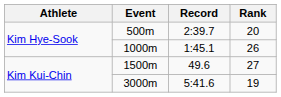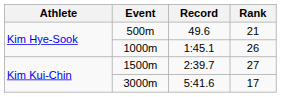 <table class=wikitable style="font-size:90%; text-align:center; width:40%">
 <tr>
 <th>Athlete</th>
 <th>Event</th>
 <th>Record</th>
 <th>Rank</th>
 </tr>
 <tr>
 <td rowspan=2 align=left><a href='#'>Kim Hye-Sook</a></td>
 <td>500m</td>
-<td>2:39.7</td>
-<td>20</td>
+<td>49.6</td>
+<td>21</td>
 </tr>
 <tr>
 <td>1000m</td>
 <td>1:45.1</td>
 <td>26</td>
 </tr>
 <tr>
 <td rowspan=2 align=left><a href='#'>Kim Kui-Chin</a></td>
 <td>1500m</td>
-<td>49.6</td>
+<td>2:39.7</td>
 <td>27</td>
 </tr>
 <tr>
 <td>3000m</td>
 <td>5:41.6</td>
-<td>19</td>
+<td>17</td>
 </tr>
 </table>
